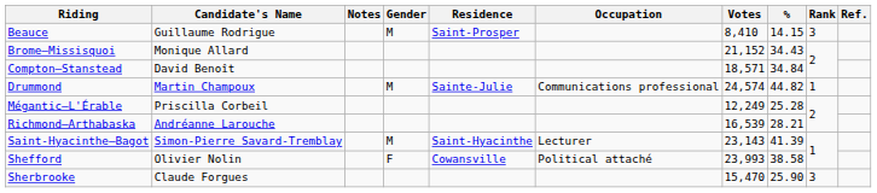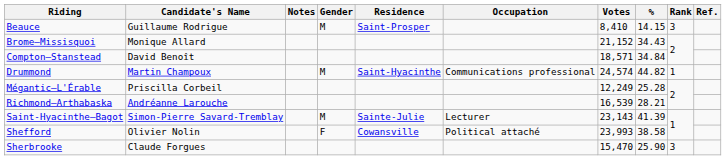 <table class="wikitable sortable">
 <tr>
 <th>Riding</th>
 <th>Candidate's Name</th>
 <th>Notes</th>
 <th>Gender</th>
 <th>Residence</th>
 <th>Occupation</th>
 <th>Votes</th>
 <th>%</th>
 <th>Rank</th>
 <th>Ref.</th>
 </tr>
 <tr>
 <td><a href='#'>Beauce</a></td>
 <td>Guillaume Rodrigue</td>
 <td></td>
 <td>M</td>
 <td><a href='#'>Saint-Prosper</a></td>
 <td></td>
 <td>8,410</td>
 <td>14.15</td>
 <td>3</td>
 <td></td>
 </tr>
 <tr>
 <td><a href='#'>Brome—Missisquoi</a></td>
 <td>Monique Allard</td>
 <td></td>
 <td></td>
 <td></td>
 <td></td>
 <td>21,152</td>
 <td>34.43</td>
 <td rowspan="2">2</td>
 <td></td>
 </tr>
 <tr>
 <td><a href='#'>Compton—Stanstead</a></td>
 <td>David Benoît</td>
 <td></td>
 <td></td>
 <td></td>
 <td></td>
 <td>18,571</td>
 <td>34.84</td>
 <td></td>
 </tr>
 <tr>
 <td><a href='#'>Drummond</a></td>
 <td><a href='#'>Martin Champoux</a></td>
 <td></td>
 <td>M</td>
-<td><a href='#'>Sainte-Julie</a></td>
+<td><a href='#'>Saint-Hyacinthe</a></td>
 <td>Communications professional</td>
 <td>24,574</td>
 <td>44.82</td>
 <td>1</td>
 <td></td>
 </tr>
 <tr>
 <td><a href='#'>Mégantic—L'Érable</a></td>
 <td>Priscilla Corbeil</td>
 <td></td>
 <td></td>
 <td></td>
 <td></td>
 <td>12,249</td>
 <td>25.28</td>
 <td rowspan="2">2</td>
 <td></td>
 </tr>
 <tr>
 <td><a href='#'>Richmond—Arthabaska</a></td>
 <td><a href='#'>Andréanne Larouche</a></td>
 <td></td>
 <td></td>
 <td></td>
 <td></td>
 <td>16,539</td>
 <td>28.21</td>
 <td></td>
 </tr>
 <tr>
 <td><a href='#'>Saint-Hyacinthe—Bagot</a></td>
 <td><a href='#'>Simon-Pierre Savard-Tremblay</a></td>
 <td></td>
 <td>M</td>
-<td><a href='#'>Saint-Hyacinthe</a></td>
+<td><a href='#'>Sainte-Julie</a></td>
 <td>Lecturer</td>
 <td>23,143</td>
 <td>41.39</td>
 <td rowspan="2">1</td>
 <td></td>
 </tr>
 <tr>
 <td><a href='#'>Shefford</a></td>
 <td>Olivier Nolin</td>
 <td></td>
 <td>F</td>
 <td><a href='#'>Cowansville</a></td>
 <td>Political attaché</td>
 <td>23,993</td>
 <td>38.58</td>
 <td></td>
 </tr>
 <tr>
 <td><a href='#'>Sherbrooke</a></td>
 <td>Claude Forgues</td>
 <td></td>
 <td></td>
 <td></td>
 <td></td>
 <td>15,470</td>
 <td>25.90</td>
 <td>3</td>
 <td></td>
 </tr>
 </table>
